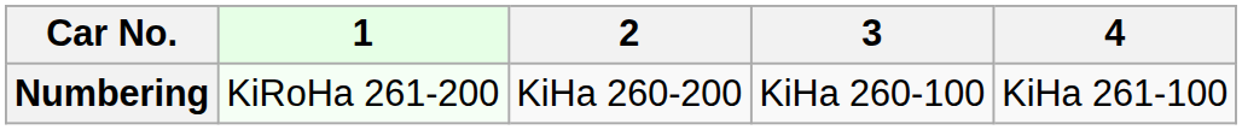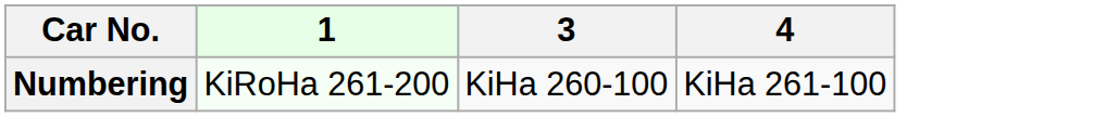 <table class="wikitable">
 <tr>
 <th>Car No.</th>
 <th style="background: #E6FFE6">1</th>
-<th>2</th>
 <th>3</th>
 <th>4</th>
 </tr>
 <tr>
 <th>Numbering</th>
 <td style="background: #F5FFF5">KiRoHa 261-200</td>
-<td>KiHa 260-200</td>
 <td>KiHa 260-100</td>
 <td>KiHa 261-100</td>
 </tr>
 </table>
